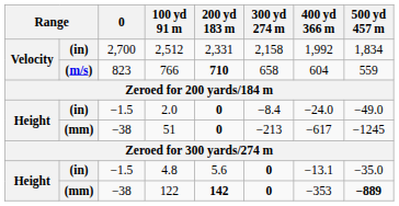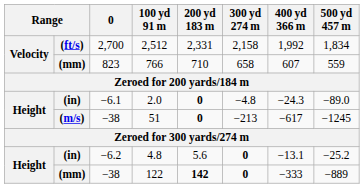 <table class="wikitable" style="text-align:center; font-size:98%;">
 <tr>
 <th width=110 colspan=2>Range</th>
 <th width=50>0</th>
 <th width=55>100 yd<br>91 m</th>
 <th width=55>200 yd<br>183 m</th>
 <th width=55>300 yd<br>274 m</th>
 <th width=55>400 yd<br>366 m</th>
 <th width=55>500 yd<br>457 m</th>
 </tr>
 <tr>
 <th rowspan=2>Velocity</th>
-<th>(in)</th>
+<th>(<a href='#'>ft/s</a>)</th>
 <td>2,700</td>
 <td>2,512</td>
 <td>2,331</td>
 <td>2,158</td>
 <td>1,992</td>
 <td>1,834</td>
 </tr>
 <tr>
-<th>(<a href='#'>m/s</a>)</th>
+<th>(mm)</th>
 <td>823</td>
 <td>766</td>
-<td><strong>710</strong></td>
+<td>710</td>
 <td>658</td>
-<td>604</td>
+<td>607</td>
 <td>559</td>
 </tr>
 <tr>
 <th colspan=8>Zeroed for 200 yards/184 m</th>
 </tr>
 <tr>
 <th rowspan=2>Height</th>
 <th>(in)</th>
-<td>−1.5</td>
+<td>−6.1</td>
 <td>2.0</td>
 <td><strong>0</strong></td>
-<td>−8.4</td>
-<td>−24.0</td>
-<td>−49.0</td>
+<td>−4.8</td>
+<td>−24.3</td>
+<td>−89.0</td>
 </tr>
 <tr>
-<th>(mm)</th>
+<th>(<a href='#'>m/s</a>)</th>
 <td>−38</td>
 <td>51</td>
 <td><strong>0</strong></td>
 <td>−213</td>
 <td>−617</td>
 <td>−1245</td>
 </tr>
 <tr>
 <th colspan=8>Zeroed for 300 yards/274 m</th>
 </tr>
 <tr>
 <th rowspan=2>Height</th>
 <th>(in)</th>
-<td>−1.5</td>
+<td>−6.2</td>
 <td>4.8</td>
 <td>5.6</td>
 <td><strong>0</strong></td>
 <td>−13.1</td>
-<td>−35.0</td>
+<td>−25.2</td>
 </tr>
 <tr>
 <th>(mm)</th>
 <td>−38</td>
 <td>122</td>
 <td><strong>142</strong></td>
 <td><strong>0</strong></td>
-<td>−353</td>
-<td><strong>−889</strong></td>
+<td>−333</td>
+<td>−889</td>
 </tr>
 </table>
